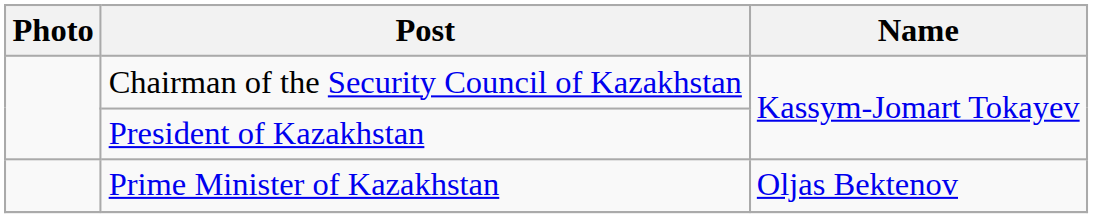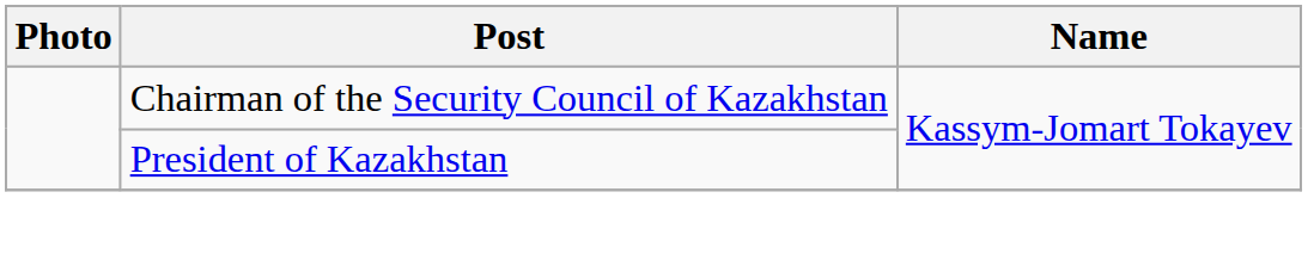 <table class=wikitable>
 <tr>
 <th>Photo</th>
 <th>Post</th>
 <th>Name</th>
 </tr>
 <tr>
 <td rowspan="2"></td>
 <td>Chairman of the <a href='#'>Security Council of Kazakhstan</a></td>
 <td rowspan="2"><a href='#'>Kassym-Jomart Tokayev</a></td>
 </tr>
 <tr>
 <td><a href='#'>President of Kazakhstan</a></td>
 </tr>
 <tr>
-<td></td>
-<td><a href='#'>Prime Minister of Kazakhstan</a></td>
-<td><a href='#'>Oljas Bektenov</a></td>
-</tr>
-<tr>
 </tr>
 </table>
